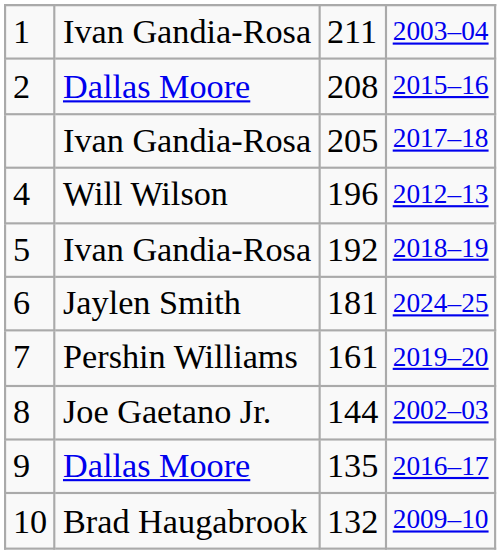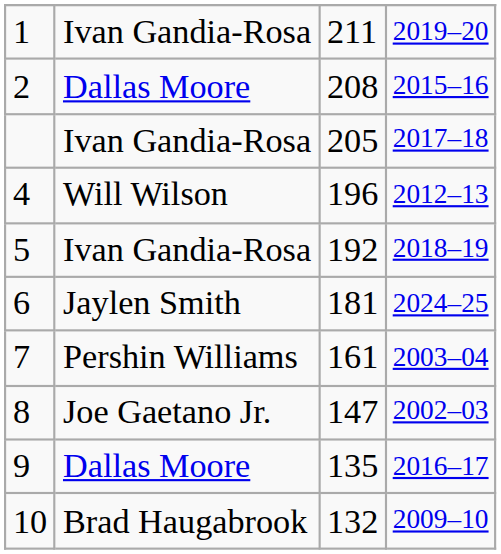 <table class="wikitable">
 <tr>
 </tr>
 <tr>
 <td>1</td>
 <td>Ivan Gandia-Rosa</td>
 <td>211</td>
-<td style="font-size:80%;"><a href='#'>2003–04</a></td>
+<td style="font-size:80%;"><a href='#'>2019–20</a></td>
 </tr>
 <tr>
 <td>2</td>
 <td><a href='#'>Dallas Moore</a></td>
 <td>208</td>
 <td style="font-size:80%;"><a href='#'>2015–16</a></td>
 </tr>
 <tr>
 <td></td>
 <td>Ivan Gandia-Rosa</td>
 <td>205</td>
 <td style="font-size:80%;"><a href='#'>2017–18</a></td>
 </tr>
 <tr>
 <td>4</td>
 <td>Will Wilson</td>
 <td>196</td>
 <td style="font-size:80%;"><a href='#'>2012–13</a></td>
 </tr>
 <tr>
 <td>5</td>
 <td>Ivan Gandia-Rosa</td>
 <td>192</td>
 <td style="font-size:80%;"><a href='#'>2018–19</a></td>
 </tr>
 <tr>
 <td>6</td>
 <td>Jaylen Smith</td>
 <td>181</td>
 <td style="font-size:80%;"><a href='#'>2024–25</a></td>
 </tr>
 <tr>
 <td>7</td>
 <td>Pershin Williams</td>
 <td>161</td>
-<td style="font-size:80%;"><a href='#'>2019–20</a></td>
+<td style="font-size:80%;"><a href='#'>2003–04</a></td>
 </tr>
 <tr>
 <td>8</td>
 <td>Joe Gaetano Jr.</td>
-<td>144</td>
+<td>147</td>
 <td style="font-size:80%;"><a href='#'>2002–03</a></td>
 </tr>
 <tr>
 <td>9</td>
 <td><a href='#'>Dallas Moore</a></td>
 <td>135</td>
 <td style="font-size:80%;"><a href='#'>2016–17</a></td>
 </tr>
 <tr>
 <td>10</td>
 <td>Brad Haugabrook</td>
 <td>132</td>
 <td style="font-size:80%;"><a href='#'>2009–10</a></td>
 </tr>
 </table>
